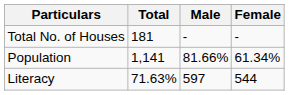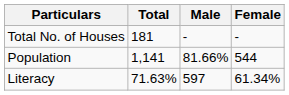 <table class="wikitable">
 <tr>
 <th>Particulars</th>
 <th>Total</th>
 <th>Male</th>
 <th>Female</th>
 </tr>
 <tr>
 <td>Total No. of Houses</td>
 <td>181</td>
 <td>-</td>
 <td>-</td>
 </tr>
 <tr>
 <td>Population</td>
 <td>1,141</td>
 <td>81.66%</td>
-<td>61.34%</td>
+<td>544</td>
 </tr>
 <tr>
 <td>Literacy</td>
 <td>71.63%</td>
 <td>597</td>
-<td>544</td>
+<td>61.34%</td>
 </tr>
 </table>
